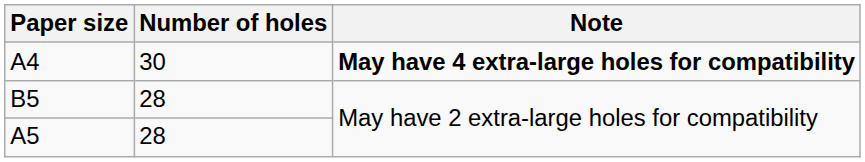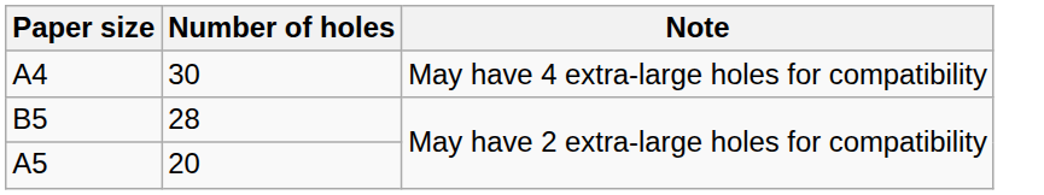 <table class="wikitable">
 <tr>
 <th>Paper size</th>
 <th>Number of holes</th>
 <th>Note</th>
 </tr>
 <tr>
 <td>A4</td>
 <td>30</td>
-<td><strong>May have 4 extra-large holes for compatibility</strong></td>
+<td>May have 4 extra-large holes for compatibility</td>
 </tr>
 <tr>
 <td>B5</td>
 <td>28</td>
 <td rowspan="2">May have 2 extra-large holes for compatibility</td>
 </tr>
 <tr>
 <td>A5</td>
-<td>28</td>
+<td>20</td>
 </tr>
 </table>
